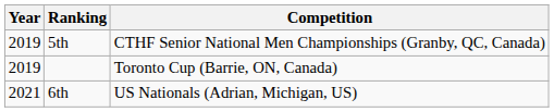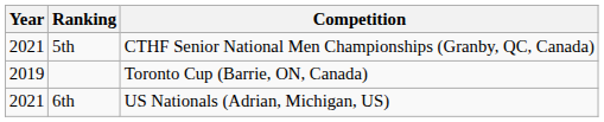 <table class="wikitable sortable">
 <tr>
 <th>Year</th>
 <th>Ranking</th>
 <th>Competition</th>
 </tr>
 <tr>
-<td>2019</td>
+<td>2021</td>
 <td>5th</td>
 <td>CTHF Senior National Men Championships (Granby, QC, Canada)</td>
 </tr>
 <tr>
 <td>2019</td>
 <td></td>
 <td>Toronto Cup (Barrie, ON, Canada)</td>
 </tr>
 <tr>
 <td>2021</td>
 <td>6th </td>
 <td>US Nationals (Adrian, Michigan, US)</td>
 </tr>
 </table>
